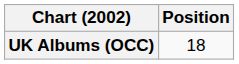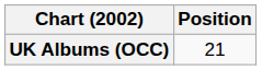 <table class="wikitable sortable plainrowheaders" style="text-align:center;">
 <tr>
 <th scope="col">Chart (2002)</th>
 <th scope="col">Position</th>
 </tr>
 <tr>
 <th scope="row">UK Albums (OCC)</th>
-<td>18</td>
+<td>21</td>
 </tr>
 </table>
